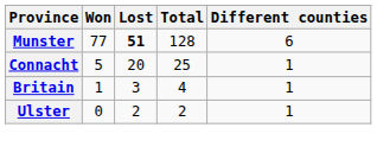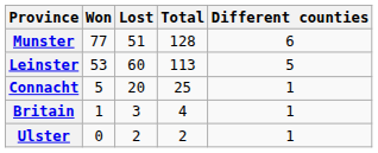 <table class="wikitable plainrowheaders sortable">
 <tr>
 <th scope="col">Province</th>
 <th scope="col">Won</th>
 <th scope="col">Lost</th>
 <th scope="col">Total</th>
 <th>Different counties</th>
 </tr>
 <tr>
 <th scope="row"> <a href='#'>Munster</a></th>
 <td align="center">77</td>
-<td align="center"><strong>51</strong></td>
+<td align="center">51</td>
 <td align="center">128</td>
 <td align="center">6</td>
+</tr>
+<tr>
+<th scope="row"> <a href='#'>Leinster</a></th>
+<td align="center">53</td>
+<td align="center">60</td>
+<td align="center">113</td>
+<td align="center">5</td>
 </tr>
 <tr>
 <th scope="row"> <a href='#'>Connacht</a></th>
 <td align="center">5</td>
 <td align="center">20</td>
 <td align="center">25</td>
 <td align="center">1</td>
 </tr>
 <tr>
 <th scope="row"> <a href='#'>Britain</a></th>
 <td align="center">1</td>
 <td align="center">3</td>
 <td align="center">4</td>
 <td align="center">1</td>
 </tr>
 <tr>
 <th scope="row"> <a href='#'>Ulster</a></th>
 <td align="center">0</td>
 <td align="center">2</td>
 <td align="center">2</td>
 <td align="center">1</td>
 </tr>
 </table>
